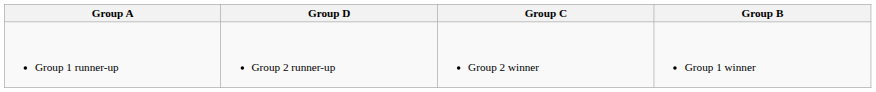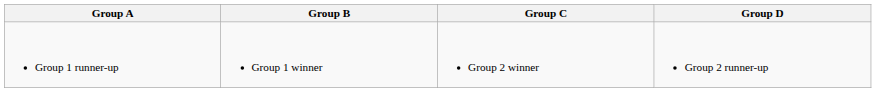 <table class="wikitable" width="98%">
 <tr>
 <th width="25%">Group A</th>
+<th width="25%">Group B</th>
+<th width="25%">Group C</th>
 <th width="25%">Group D</th>
-<th width="25%">Group C</th>
-<th width="25%">Group B</th>
 </tr>
 <tr>
 <td><br><br><ul><li>Group 1 runner-up</li></ul></td>
+<td><br><br><ul><li>Group 1 winner</li></ul></td>
+<td><br><br><ul><li>Group 2 winner</li></ul></td>
 <td><br><br><ul><li>Group 2 runner-up</li></ul></td>
-<td><br><br><ul><li>Group 2 winner</li></ul></td>
-<td><br><br><ul><li>Group 1 winner</li></ul></td>
 </tr>
 </table>
